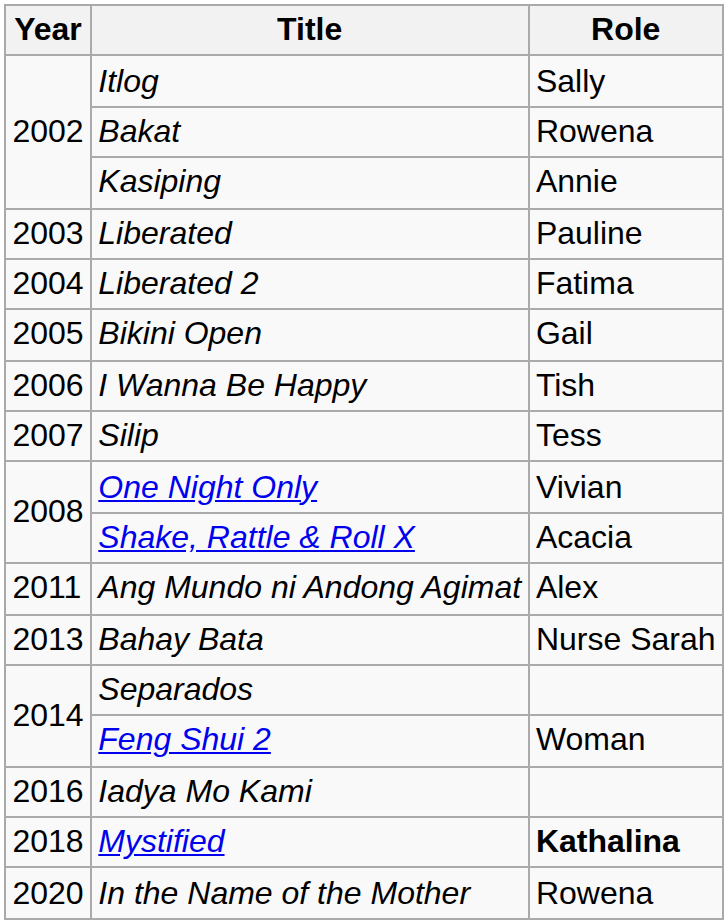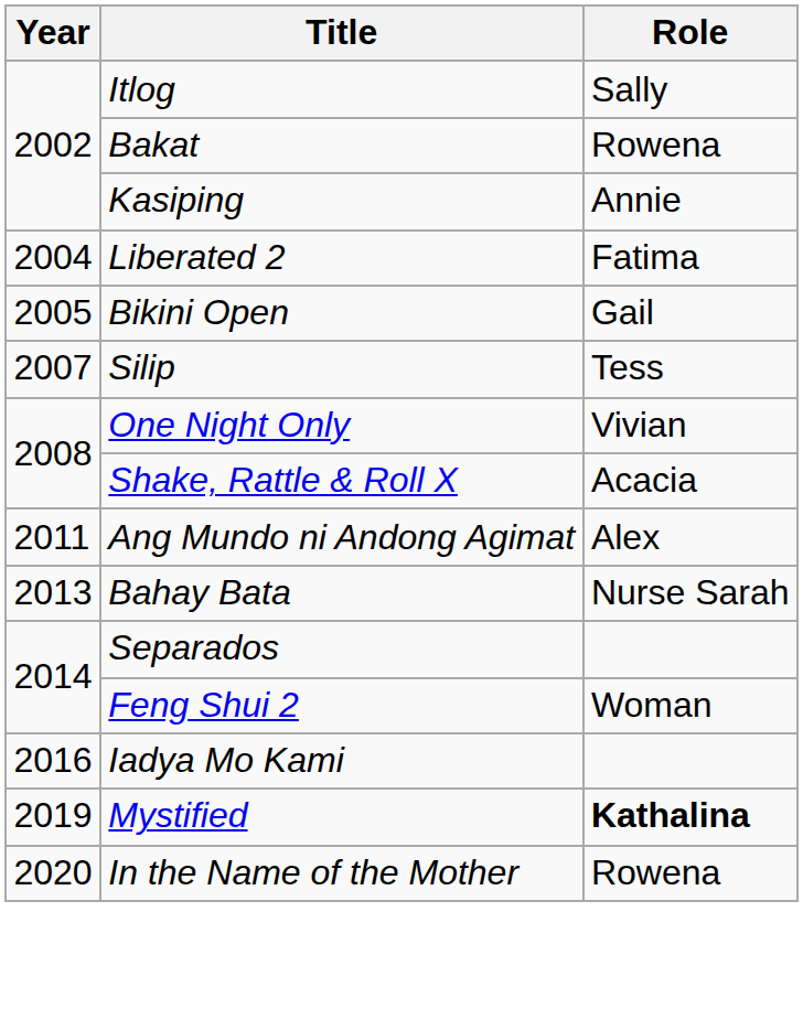 <table class="wikitable sortable">
 <tr>
 <th>Year</th>
 <th>Title</th>
 <th>Role</th>
 </tr>
 <tr>
 <td rowspan=3>2002</td>
 <td><em>Itlog</em></td>
 <td>Sally</td>
 </tr>
 <tr>
 <td><em>Bakat</em></td>
 <td>Rowena</td>
 </tr>
 <tr>
 <td><em>Kasiping</em></td>
 <td>Annie</td>
 </tr>
 <tr>
-<td>2003</td>
-<td><em>Liberated</em></td>
-<td>Pauline</td>
-</tr>
-<tr>
 <td>2004</td>
 <td><em>Liberated 2</em></td>
 <td>Fatima</td>
 </tr>
 <tr>
 <td>2005</td>
 <td><em>Bikini Open</em></td>
 <td>Gail</td>
-</tr>
-<tr>
-<td>2006</td>
-<td><em>I Wanna Be Happy</em></td>
-<td>Tish</td>
 </tr>
 <tr>
 <td>2007</td>
 <td><em>Silip</em></td>
 <td>Tess</td>
 </tr>
 <tr>
 <td rowspan=2>2008</td>
 <td><em><a href='#'>One Night Only</a></em></td>
 <td>Vivian</td>
 </tr>
 <tr>
 <td><em><a href='#'>Shake, Rattle & Roll X</a></em></td>
 <td>Acacia</td>
 </tr>
 <tr>
 <td>2011</td>
 <td><em>Ang Mundo ni Andong Agimat</em></td>
 <td>Alex</td>
 </tr>
 <tr>
 <td>2013</td>
 <td><em>Bahay Bata</em></td>
 <td>Nurse Sarah</td>
 </tr>
 <tr>
 <td rowspan=2>2014</td>
 <td><em>Separados</em></td>
 <td></td>
 </tr>
 <tr>
 <td><em><a href='#'>Feng Shui 2</a></em></td>
 <td>Woman</td>
 </tr>
 <tr>
 <td>2016</td>
 <td><em>Iadya Mo Kami</em></td>
 <td></td>
 </tr>
 <tr>
-<td>2018</td>
+<td>2019</td>
 <td><em><a href='#'>Mystified</a></em></td>
 <td><strong>Kathalina</strong></td>
 </tr>
 <tr>
 <td>2020</td>
 <td><em>In the Name of the Mother</em></td>
 <td>Rowena</td>
 </tr>
 </table>
